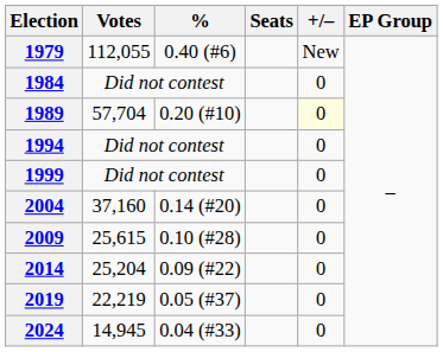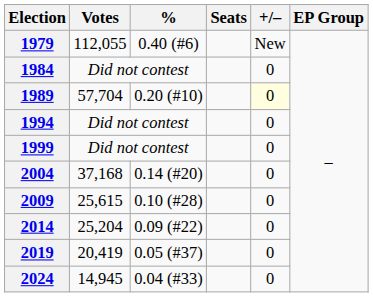 <table class="wikitable" style="text-align:center;">
 <tr>
 <th>Election</th>
 <th>Votes</th>
 <th>%</th>
 <th>Seats</th>
 <th>+/–</th>
 <th>EP Group</th>
 </tr>
 <tr>
 <th><a href='#'>1979</a></th>
 <td>112,055</td>
 <td>0.40 (#6)</td>
 <td></td>
 <td>New</td>
 <td rowspan=10>–</td>
 </tr>
 <tr>
 <th><a href='#'>1984</a></th>
 <td colspan=2><em>Did not contest</em></td>
 <td></td>
 <td> 0</td>
 </tr>
 <tr>
 <th><a href='#'>1989</a></th>
 <td>57,704</td>
 <td>0.20 (#10)</td>
 <td></td>
 <td style="background: lightyellow;"> 0</td>
 </tr>
 <tr>
 <th><a href='#'>1994</a></th>
 <td colspan=2><em>Did not contest</em></td>
 <td></td>
 <td> 0</td>
 </tr>
 <tr>
 <th><a href='#'>1999</a></th>
 <td colspan=2><em>Did not contest</em></td>
 <td></td>
 <td> 0</td>
 </tr>
 <tr>
 <th><a href='#'>2004</a></th>
-<td>37,160</td>
+<td>37,168</td>
 <td>0.14 (#20)</td>
 <td></td>
 <td> 0</td>
 </tr>
 <tr>
 <th><a href='#'>2009</a></th>
 <td>25,615</td>
 <td>0.10 (#28)</td>
 <td></td>
 <td> 0</td>
 </tr>
 <tr>
 <th><a href='#'>2014</a></th>
 <td>25,204</td>
 <td>0.09 (#22)</td>
 <td></td>
 <td> 0</td>
 </tr>
 <tr>
 <th><a href='#'>2019</a></th>
-<td>22,219</td>
+<td>20,419</td>
 <td>0.05 (#37)</td>
 <td></td>
 <td> 0</td>
 </tr>
 <tr>
 <th><a href='#'>2024</a></th>
 <td>14,945</td>
 <td>0.04 (#33)</td>
 <td></td>
 <td> 0</td>
 </tr>
 </table>
